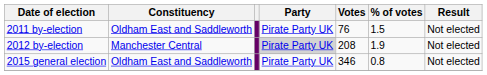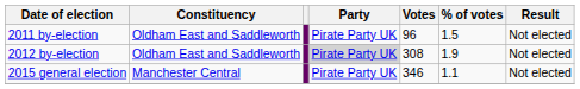 <table class="wikitable">
 <tr>
 <th>Date of election</th>
 <th>Constituency</th>
 <th></th>
 <th>Party</th>
 <th>Votes</th>
 <th>% of votes</th>
 <th>Result</th>
 </tr>
 <tr>
 <td><a href='#'>2011 by-election</a></td>
 <td><a href='#'>Oldham East and Saddleworth</a></td>
 <td style="background-color:#660066"></td>
 <td><a href='#'>Pirate Party UK</a></td>
-<td>76</td>
+<td>96</td>
 <td>1.5</td>
 <td>Not elected</td>
 </tr>
 <tr>
 <td><a href='#'>2012 by-election</a></td>
-<td><a href='#'>Manchester Central</a></td>
+<td><a href='#'>Oldham East and Saddleworth</a></td>
 <td style="background-color:#660066"></td>
 <td style="background: lightgrey;"><a href='#'>Pirate Party UK</a></td>
-<td>208</td>
+<td>308</td>
 <td>1.9</td>
 <td>Not elected</td>
 </tr>
 <tr>
 <td><a href='#'>2015 general election</a></td>
-<td><a href='#'>Oldham East and Saddleworth</a></td>
+<td><a href='#'>Manchester Central</a></td>
 <td style="background-color:#660066"></td>
 <td><a href='#'>Pirate Party UK</a></td>
 <td>346</td>
-<td>0.8</td>
+<td>1.1</td>
 <td>Not elected</td>
 </tr>
 <tr>
 </tr>
 </table>
